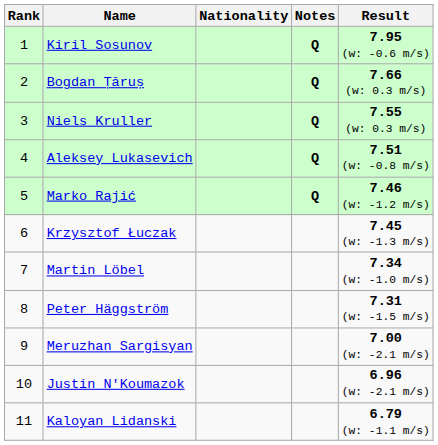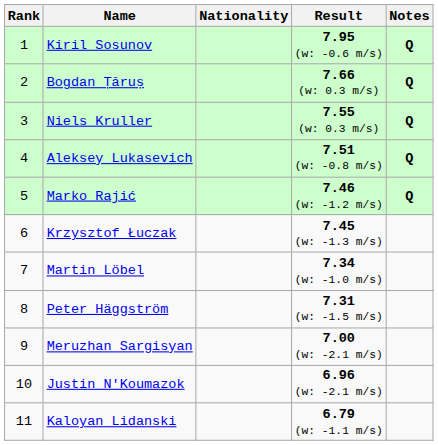 <table class="wikitable sortable" style="text-align:center">
 <tr>
 <th>Rank</th>
 <th>Name</th>
 <th>Nationality</th>
+<th>Result</th>
 <th>Notes</th>
-<th>Result</th>
 </tr>
 <tr bgcolor=ccffcc>
 <td>1</td>
 <td align=left><a href='#'>Kiril Sosunov</a></td>
 <td align=left></td>
+<td><strong>7.95</strong><br><small>(w: -0.6 m/s)</small></td>
 <td><strong>Q</strong></td>
-<td><strong>7.95</strong><br><small>(w: -0.6 m/s)</small></td>
 </tr>
 <tr bgcolor=ccffcc>
 <td>2</td>
 <td align=left><a href='#'>Bogdan Țăruș</a></td>
 <td align=left></td>
+<td><strong>7.66</strong><br><small>(w: 0.3 m/s)</small></td>
 <td><strong>Q</strong></td>
-<td><strong>7.66</strong><br><small>(w: 0.3 m/s)</small></td>
 </tr>
 <tr bgcolor=ccffcc>
 <td>3</td>
 <td align=left><a href='#'>Niels Kruller</a></td>
 <td align=left></td>
+<td><strong>7.55</strong><br><small>(w: 0.3 m/s)</small></td>
 <td><strong>Q</strong></td>
-<td><strong>7.55</strong><br><small>(w: 0.3 m/s)</small></td>
 </tr>
 <tr bgcolor=ccffcc>
 <td>4</td>
 <td align=left><a href='#'>Aleksey Lukasevich</a></td>
 <td align=left></td>
+<td><strong>7.51</strong><br><small>(w: -0.8 m/s)</small></td>
 <td><strong>Q</strong></td>
-<td><strong>7.51</strong><br><small>(w: -0.8 m/s)</small></td>
 </tr>
 <tr bgcolor=ccffcc>
 <td>5</td>
 <td align=left><a href='#'>Marko Rajić</a></td>
 <td align=left></td>
+<td><strong>7.46</strong><br><small>(w: -1.2 m/s)</small></td>
 <td><strong>Q</strong></td>
-<td><strong>7.46</strong><br><small>(w: -1.2 m/s)</small></td>
 </tr>
 <tr>
 <td>6</td>
 <td align=left><a href='#'>Krzysztof Łuczak</a></td>
 <td align=left></td>
+<td><strong>7.45</strong><br><small>(w: -1.3 m/s)</small></td>
 <td></td>
-<td><strong>7.45</strong><br><small>(w: -1.3 m/s)</small></td>
 </tr>
 <tr>
 <td>7</td>
 <td align=left><a href='#'>Martin Löbel</a></td>
 <td align=left></td>
+<td><strong>7.34</strong><br><small>(w: -1.0 m/s)</small></td>
 <td></td>
-<td><strong>7.34</strong><br><small>(w: -1.0 m/s)</small></td>
 </tr>
 <tr>
 <td>8</td>
 <td align=left><a href='#'>Peter Häggström</a></td>
 <td align=left></td>
+<td><strong>7.31</strong><br><small>(w: -1.5 m/s)</small></td>
 <td></td>
-<td><strong>7.31</strong><br><small>(w: -1.5 m/s)</small></td>
 </tr>
 <tr>
 <td>9</td>
 <td align=left><a href='#'>Meruzhan Sargisyan</a></td>
 <td align=left></td>
+<td><strong>7.00</strong><br><small>(w: -2.1 m/s)</small></td>
 <td></td>
-<td><strong>7.00</strong><br><small>(w: -2.1 m/s)</small></td>
 </tr>
 <tr>
 <td>10</td>
 <td align=left><a href='#'>Justin N'Koumazok</a></td>
 <td align=left></td>
+<td><strong>6.96</strong><br><small>(w: -2.1 m/s)</small></td>
 <td></td>
-<td><strong>6.96</strong><br><small>(w: -2.1 m/s)</small></td>
 </tr>
 <tr>
 <td>11</td>
 <td align=left><a href='#'>Kaloyan Lidanski</a></td>
 <td align=left></td>
+<td><strong>6.79</strong><br><small>(w: -1.1 m/s)</small></td>
 <td></td>
-<td><strong>6.79</strong><br><small>(w: -1.1 m/s)</small></td>
 </tr>
 </table>
